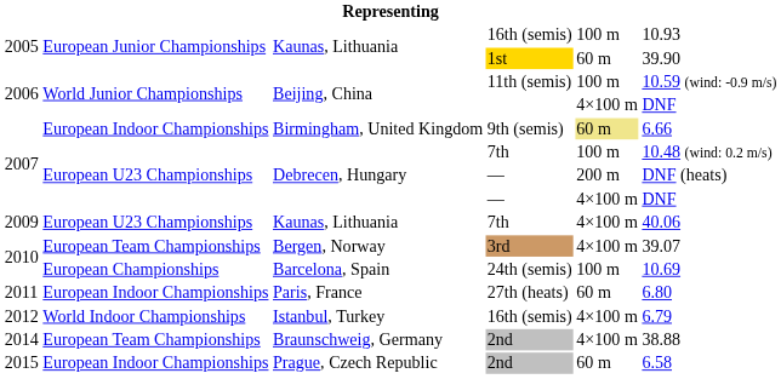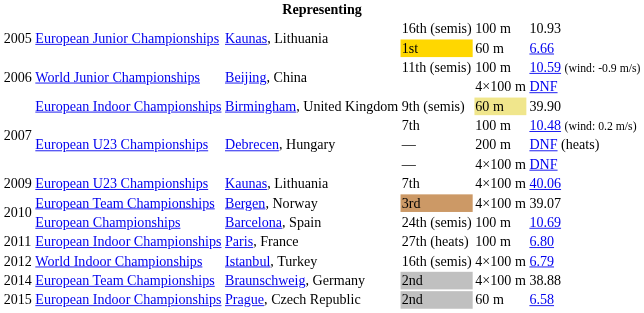 <table>
 <tr>
 <th colspan="6">Representing </th>
 </tr>
 <tr>
 <td rowspan=2>2005</td>
 <td rowspan=2><a href='#'>European Junior Championships</a></td>
 <td rowspan=2><a href='#'>Kaunas</a>, Lithuania</td>
 <td>16th (semis)</td>
 <td>100 m</td>
 <td>10.93</td>
 </tr>
 <tr>
 <td bgcolor=gold>1st</td>
 <td>60 m</td>
-<td>39.90</td>
+<td><a href='#'>6.66</a></td>
 </tr>
 <tr>
 <td rowspan=2>2006</td>
 <td rowspan=2><a href='#'>World Junior Championships</a></td>
 <td rowspan=2><a href='#'>Beijing</a>, China</td>
 <td>11th (semis)</td>
 <td>100 m</td>
 <td><a href='#'>10.59</a> <small>(wind: -0.9 m/s)</small></td>
 </tr>
 <tr>
 <td></td>
 <td>4×100 m</td>
 <td><a href='#'>DNF</a></td>
 </tr>
 <tr>
 <td rowspan=4>2007</td>
 <td><a href='#'>European Indoor Championships</a></td>
 <td><a href='#'>Birmingham</a>, United Kingdom</td>
 <td>9th (semis)</td>
 <td style="background: khaki;">60 m</td>
-<td><a href='#'>6.66</a></td>
+<td>39.90</td>
 </tr>
 <tr>
 <td rowspan=3><a href='#'>European U23 Championships</a></td>
 <td rowspan=3><a href='#'>Debrecen</a>, Hungary</td>
 <td>7th</td>
 <td>100 m</td>
 <td><a href='#'>10.48</a> <small>(wind: 0.2 m/s)</small></td>
 </tr>
 <tr>
 <td>—</td>
 <td>200 m</td>
 <td><a href='#'>DNF</a> (heats)</td>
 </tr>
 <tr>
 <td>—</td>
 <td>4×100 m</td>
 <td><a href='#'>DNF</a></td>
 </tr>
 <tr>
 <td>2009</td>
 <td><a href='#'>European U23 Championships</a></td>
 <td><a href='#'>Kaunas</a>, Lithuania</td>
 <td>7th</td>
 <td>4×100 m</td>
 <td><a href='#'>40.06</a></td>
 </tr>
 <tr>
 <td rowspan=2>2010</td>
 <td><a href='#'>European Team Championships</a></td>
 <td><a href='#'>Bergen</a>, Norway</td>
 <td bgcolor=cc9966>3rd</td>
 <td>4×100 m</td>
 <td>39.07</td>
 </tr>
 <tr>
 <td><a href='#'>European Championships</a></td>
 <td><a href='#'>Barcelona</a>, Spain</td>
 <td>24th (semis)</td>
 <td>100 m</td>
 <td><a href='#'>10.69</a></td>
 </tr>
 <tr>
 <td>2011</td>
 <td><a href='#'>European Indoor Championships</a></td>
 <td><a href='#'>Paris</a>, France</td>
 <td>27th (heats)</td>
-<td>60 m</td>
+<td>100 m</td>
 <td><a href='#'>6.80</a></td>
 </tr>
 <tr>
 <td>2012</td>
 <td><a href='#'>World Indoor Championships</a></td>
 <td><a href='#'>Istanbul</a>, Turkey</td>
 <td>16th (semis)</td>
 <td>4×100 m</td>
 <td><a href='#'>6.79</a></td>
 </tr>
 <tr>
 <td>2014</td>
 <td><a href='#'>European Team Championships</a></td>
 <td><a href='#'>Braunschweig</a>, Germany</td>
 <td bgcolor=silver>2nd</td>
 <td>4×100 m</td>
 <td>38.88</td>
 </tr>
 <tr>
 <td>2015</td>
 <td><a href='#'>European Indoor Championships</a></td>
 <td><a href='#'>Prague</a>, Czech Republic</td>
 <td bgcolor=silver>2nd</td>
 <td>60 m</td>
 <td><a href='#'>6.58</a></td>
 </tr>
 </table>
